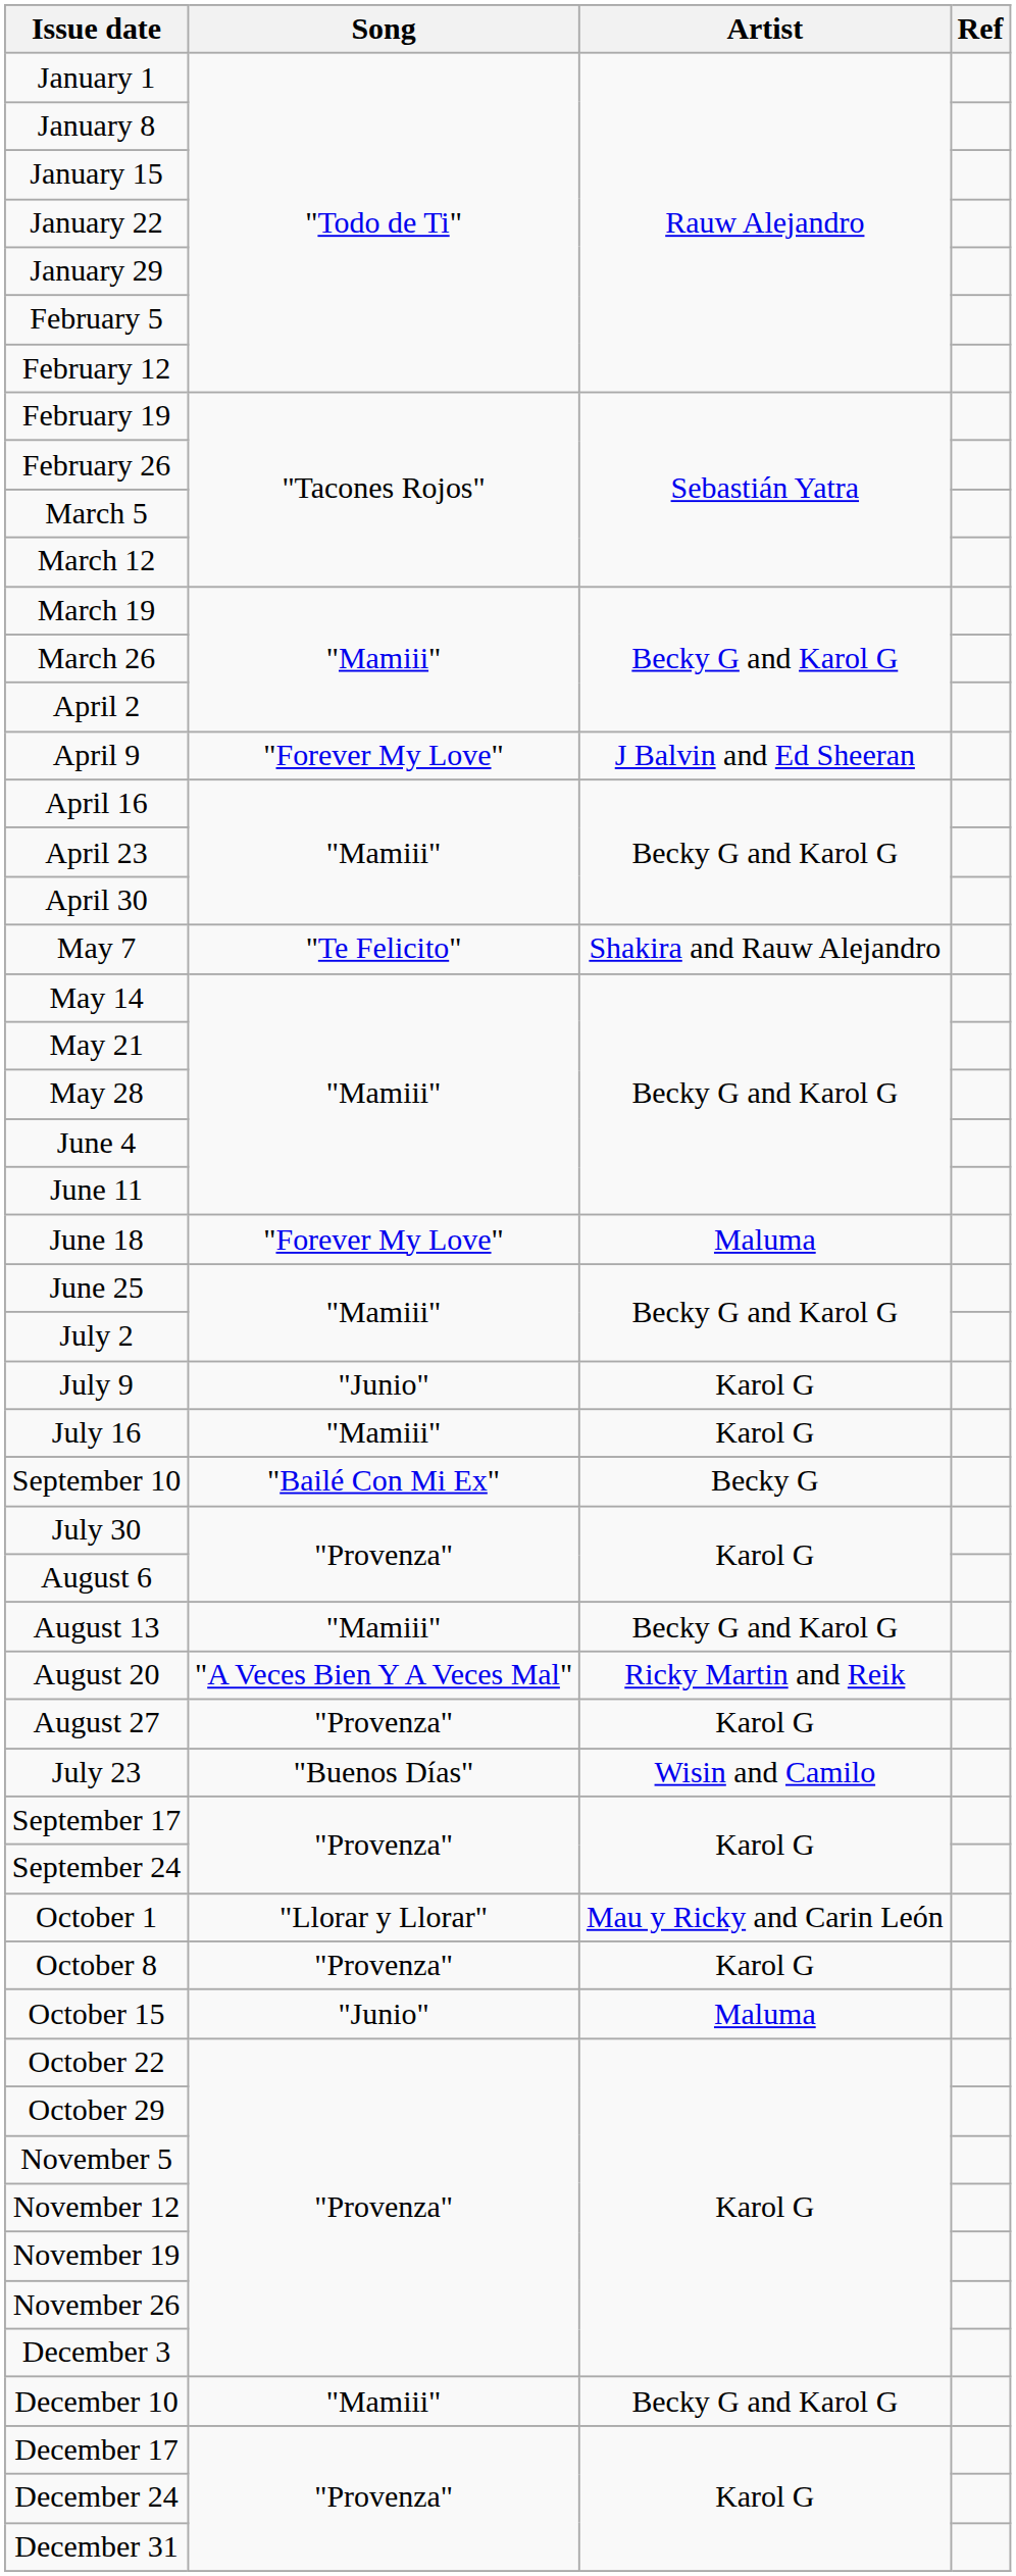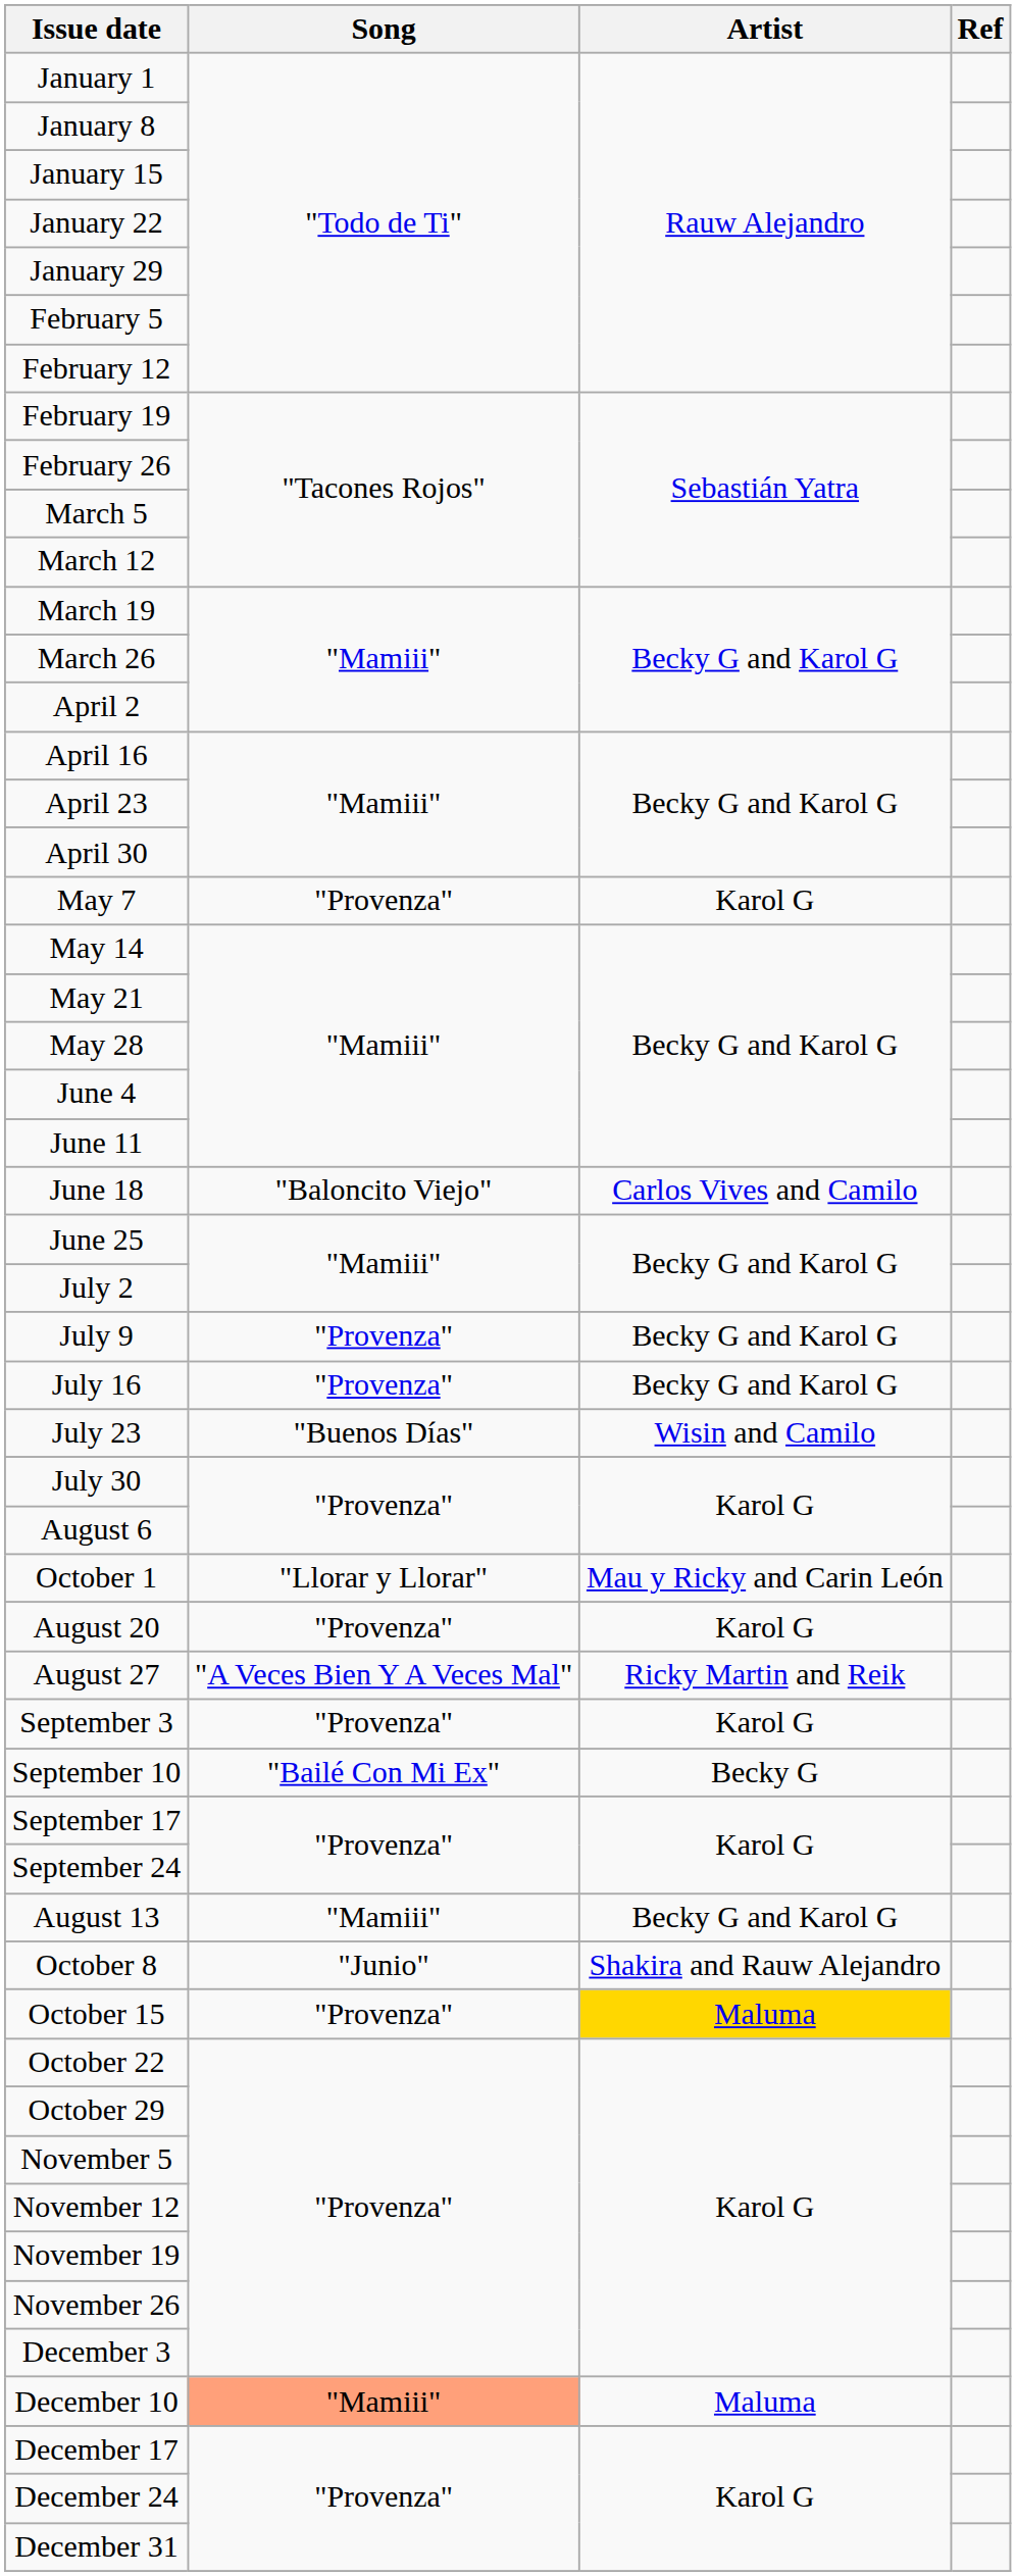 <table class="wikitable" style="text-align: center;">
 <tr>
 <th>Issue date</th>
 <th>Song</th>
 <th>Artist</th>
 <th>Ref</th>
 </tr>
 <tr>
 <td>January 1</td>
 <td rowspan=7>"<a href='#'>Todo de Ti</a>"</td>
 <td rowspan=7><a href='#'>Rauw Alejandro</a></td>
 <td style="text-align: center;"></td>
 </tr>
 <tr>
 <td>January 8</td>
 <td style="text-align: center;"></td>
 </tr>
 <tr>
 <td>January 15</td>
 <td style="text-align: center;"></td>
 </tr>
 <tr>
 <td>January 22</td>
 <td style="text-align: center;"></td>
 </tr>
 <tr>
 <td>January 29</td>
 <td style="text-align: center;"></td>
 </tr>
 <tr>
 <td>February 5</td>
 <td style="text-align: center;"></td>
 </tr>
 <tr>
 <td>February 12</td>
 <td style="text-align: center;"></td>
 </tr>
 <tr>
 <td>February 19</td>
 <td rowspan=4>"Tacones Rojos"</td>
 <td rowspan=4><a href='#'>Sebastián Yatra</a></td>
 <td style="text-align: center;"></td>
 </tr>
 <tr>
 <td>February 26</td>
 <td style="text-align: center;"></td>
 </tr>
 <tr>
 <td>March 5</td>
 <td style="text-align: center;"></td>
 </tr>
 <tr>
 <td>March 12</td>
 <td style="text-align: center;"></td>
 </tr>
 <tr>
 <td>March 19</td>
 <td rowspan=3>"<a href='#'>Mamiii</a>"</td>
 <td rowspan=3><a href='#'>Becky G</a> and <a href='#'>Karol G</a></td>
 <td style="text-align: center;"></td>
 </tr>
 <tr>
 <td>March 26</td>
 <td style="text-align: center;"></td>
 </tr>
 <tr>
 <td>April 2</td>
 <td style="text-align: center;"></td>
 </tr>
 <tr>
-<td>April 9</td>
-<td>"<a href='#'>Forever My Love</a>"</td>
-<td><a href='#'>J Balvin</a> and <a href='#'>Ed Sheeran</a></td>
-<td style="text-align: center;"></td>
-</tr>
-<tr>
 <td>April 16</td>
 <td rowspan=3>"Mamiii"</td>
 <td rowspan=3>Becky G and Karol G</td>
 <td style="text-align: center;"></td>
 </tr>
 <tr>
 <td>April 23</td>
 <td style="text-align: center;"></td>
 </tr>
 <tr>
 <td>April 30</td>
 <td style="text-align: center;"></td>
 </tr>
 <tr>
 <td>May 7</td>
-<td>"<a href='#'>Te Felicito</a>"</td>
-<td><a href='#'>Shakira</a> and Rauw Alejandro</td>
+<td>"Provenza"</td>
+<td>Karol G</td>
 <td style="text-align: center;"></td>
 </tr>
 <tr>
 <td>May 14</td>
 <td rowspan=5>"Mamiii"</td>
 <td rowspan=5>Becky G and Karol G</td>
 <td style="text-align: center;"></td>
 </tr>
 <tr>
 <td>May 21</td>
 <td style="text-align: center;"></td>
 </tr>
 <tr>
 <td>May 28</td>
 <td style="text-align: center;"></td>
 </tr>
 <tr>
 <td>June 4</td>
 <td style="text-align: center;"></td>
 </tr>
 <tr>
 <td>June 11</td>
 <td style="text-align: center;"></td>
 </tr>
 <tr>
 <td>June 18</td>
-<td>"<a href='#'>Forever My Love</a>"</td>
-<td><a href='#'>Maluma</a></td>
+<td>"Baloncito Viejo"</td>
+<td><a href='#'>Carlos Vives</a> and <a href='#'>Camilo</a></td>
 <td style="text-align: center;"></td>
 </tr>
 <tr>
 <td>June 25</td>
 <td rowspan=2>"Mamiii"</td>
 <td rowspan=2>Becky G and Karol G</td>
 <td style="text-align: center;"></td>
 </tr>
 <tr>
 <td>July 2</td>
 <td style="text-align: center;"></td>
 </tr>
 <tr>
 <td>July 9</td>
-<td>"Junio"</td>
-<td>Karol G</td>
+<td>"<a href='#'>Provenza</a>"</td>
+<td>Becky G and Karol G</td>
 <td style="text-align: center;"></td>
 </tr>
 <tr>
 <td>July 16</td>
-<td>"Mamiii"</td>
-<td>Karol G</td>
+<td>"<a href='#'>Provenza</a>"</td>
+<td>Becky G and Karol G</td>
 <td style="text-align: center;"></td>
 </tr>
 <tr>
-<td>September 10</td>
-<td>"<a href='#'>Bailé Con Mi Ex</a>"</td>
-<td>Becky G</td>
+<td>July 23</td>
+<td>"Buenos Días"</td>
+<td><a href='#'>Wisin</a> and <a href='#'>Camilo</a></td>
 <td style="text-align: center;"></td>
 </tr>
 <tr>
 <td>July 30</td>
 <td rowspan=2>"Provenza"</td>
 <td rowspan=2>Karol G</td>
 <td style="text-align: center;"></td>
 </tr>
 <tr>
 <td>August 6</td>
 <td style="text-align: center;"></td>
 </tr>
 <tr>
-<td>August 13</td>
-<td>"Mamiii"</td>
-<td>Becky G and Karol G</td>
+<td>October 1</td>
+<td>"Llorar y Llorar"</td>
+<td><a href='#'>Mau y Ricky</a> and Carin León</td>
 <td style="text-align: center;"></td>
 </tr>
 <tr>
 <td>August 20</td>
+<td>"Provenza"</td>
+<td>Karol G</td>
+<td style="text-align: center;"></td>
+</tr>
+<tr>
+<td>August 27</td>
 <td>"<a href='#'>A Veces Bien Y A Veces Mal</a>"</td>
 <td><a href='#'>Ricky Martin</a> and <a href='#'>Reik</a></td>
 <td style="text-align: center;"></td>
 </tr>
 <tr>
-<td>August 27</td>
+<td>September 3</td>
 <td>"Provenza"</td>
 <td>Karol G</td>
 <td style="text-align: center;"></td>
 </tr>
 <tr>
-<td>July 23</td>
-<td>"Buenos Días"</td>
-<td><a href='#'>Wisin</a> and <a href='#'>Camilo</a></td>
+<td>September 10</td>
+<td>"<a href='#'>Bailé Con Mi Ex</a>"</td>
+<td>Becky G</td>
 <td style="text-align: center;"></td>
 </tr>
 <tr>
 <td>September 17</td>
 <td rowspan=2>"Provenza"</td>
 <td rowspan=2>Karol G</td>
 <td style="text-align: center;"></td>
 </tr>
 <tr>
 <td>September 24</td>
 <td style="text-align: center;"></td>
 </tr>
 <tr>
-<td>October 1</td>
-<td>"Llorar y Llorar"</td>
-<td><a href='#'>Mau y Ricky</a> and Carin León</td>
+<td>August 13</td>
+<td>"Mamiii"</td>
+<td>Becky G and Karol G</td>
 <td style="text-align: center;"></td>
 </tr>
 <tr>
 <td>October 8</td>
-<td>"Provenza"</td>
-<td>Karol G</td>
+<td>"Junio"</td>
+<td><a href='#'>Shakira</a> and Rauw Alejandro</td>
 <td style="text-align: center;"></td>
 </tr>
 <tr>
 <td>October 15</td>
-<td>"Junio"</td>
-<td><a href='#'>Maluma</a></td>
+<td>"Provenza"</td>
+<td style="background: gold;"><a href='#'>Maluma</a></td>
 <td style="text-align: center;"></td>
 </tr>
 <tr>
 <td>October 22</td>
 <td rowspan=7>"Provenza"</td>
 <td rowspan=7>Karol G</td>
 <td style="text-align: center;"></td>
 </tr>
 <tr>
 <td>October 29</td>
 <td style="text-align: center;"></td>
 </tr>
 <tr>
 <td>November 5</td>
 <td style="text-align: center;"></td>
 </tr>
 <tr>
 <td>November 12</td>
 <td style="text-align: center;"></td>
 </tr>
 <tr>
 <td>November 19</td>
 <td style="text-align: center;"></td>
 </tr>
 <tr>
 <td>November 26</td>
 <td style="text-align: center;"></td>
 </tr>
 <tr>
 <td>December 3</td>
 <td style="text-align: center;"></td>
 </tr>
 <tr>
 <td>December 10</td>
-<td>"Mamiii"</td>
-<td>Becky G and Karol G</td>
+<td style="background: lightsalmon;">"Mamiii"</td>
+<td><a href='#'>Maluma</a></td>
 <td style="text-align: center;"></td>
 </tr>
 <tr>
 <td>December 17</td>
 <td rowspan=3>"Provenza"</td>
 <td rowspan=3>Karol G</td>
 <td style="text-align: center;"></td>
 </tr>
 <tr>
 <td>December 24</td>
 <td style="text-align: center;"></td>
 </tr>
 <tr>
 <td>December 31</td>
 <td style="text-align: center;"></td>
 </tr>
 </table>
